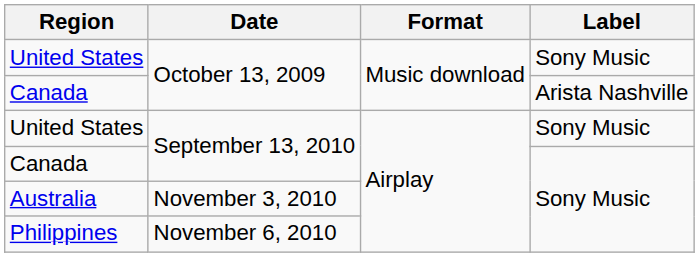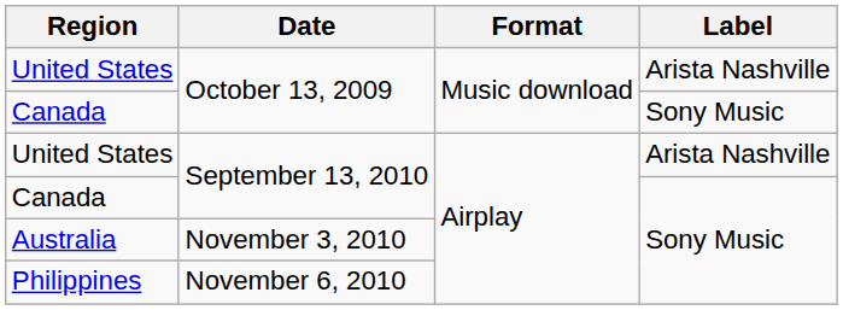 <table class="wikitable">
 <tr>
 <th>Region</th>
 <th>Date</th>
 <th>Format</th>
 <th>Label</th>
 </tr>
 <tr>
 <td><a href='#'>United States</a></td>
 <td rowspan="2">October 13, 2009</td>
 <td rowspan="2">Music download</td>
-<td>Sony Music</td>
+<td>Arista Nashville</td>
 </tr>
 <tr>
 <td><a href='#'>Canada</a></td>
-<td>Arista Nashville</td>
+<td>Sony Music</td>
 </tr>
 <tr>
 <td>United States</td>
 <td rowspan="2">September 13, 2010</td>
 <td rowspan="4">Airplay</td>
-<td>Sony Music</td>
+<td>Arista Nashville</td>
 </tr>
 <tr>
 <td>Canada</td>
 <td rowspan="3">Sony Music</td>
 </tr>
 <tr>
 <td><a href='#'>Australia</a></td>
 <td>November 3, 2010</td>
 </tr>
 <tr>
 <td><a href='#'>Philippines</a></td>
 <td>November 6, 2010</td>
 </tr>
 </table>
